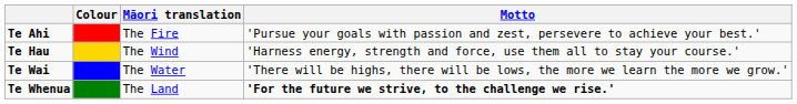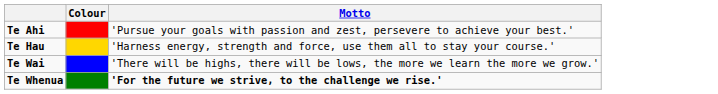 <table class="wikitable">
 <tr>
 <th></th>
 <th>Colour</th>
-<th><a href='#'>Māori</a> translation</th>
 <th><a href='#'>Motto</a></th>
 </tr>
 <tr>
 <td><strong>Te Ahi</strong></td>
 <td style="background:Red;"></td>
-<td>The <a href='#'>Fire</a></td>
 <td>'Pursue your goals with passion and zest, persevere to achieve your best.'</td>
 </tr>
 <tr>
 <td><strong>Te Hau</strong></td>
 <td style="background:Gold;"></td>
-<td>The <a href='#'>Wind</a></td>
 <td>'Harness energy, strength and force, use them all to stay your course.'</td>
 </tr>
 <tr>
 <td><strong>Te Wai</strong></td>
 <td style="background:Blue;"></td>
-<td>The <a href='#'>Water</a></td>
 <td>'There will be highs, there will be lows, the more we learn the more we grow.'</td>
 </tr>
 <tr>
 <td><strong>Te Whenua</strong></td>
 <td style="background:Green;"></td>
-<td>The <a href='#'>Land</a></td>
 <td><strong>'For the future we strive, to the challenge we rise.'</strong></td>
 </tr>
 </table>
